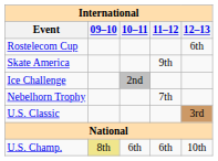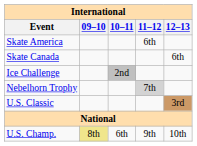 <table class="wikitable" style="text-align:center">
 <tr>
 <th style="background-color: #ffdead; " colspan=5 align=center>International</th>
 </tr>
 <tr>
 <th>Event</th>
 <th><a href='#'>09–10</a></th>
 <th><a href='#'>10–11</a></th>
 <th><a href='#'>11–12</a></th>
 <th><a href='#'>12–13</a></th>
 </tr>
 <tr>
-<td align=left> <a href='#'>Rostelecom Cup</a></td>
+<td align=left> <a href='#'>Skate America</a></td>
+<td></td>
+<td></td>
+<td>6th</td>
+<td></td>
+</tr>
+<tr>
+<td align=left> <a href='#'>Skate Canada</a></td>
 <td></td>
 <td></td>
 <td></td>
 <td>6th</td>
-</tr>
-<tr>
-<td align=left> <a href='#'>Skate America</a></td>
-<td></td>
-<td></td>
-<td>9th</td>
-<td></td>
 </tr>
 <tr>
 <td align=left><a href='#'>Ice Challenge</a></td>
 <td></td>
 <td bgcolor=silver>2nd</td>
 <td></td>
 <td></td>
 </tr>
 <tr>
 <td align=left><a href='#'>Nebelhorn Trophy</a></td>
 <td></td>
 <td></td>
-<td>7th</td>
+<td style="background: lightgrey;">7th</td>
 <td></td>
 </tr>
 <tr>
 <td align=left><a href='#'>U.S. Classic</a></td>
 <td></td>
 <td></td>
 <td></td>
 <td bgcolor=cc9966>3rd</td>
 </tr>
 <tr>
 <th style="background-color: #ffdead; " colspan=5 align=center>National</th>
 </tr>
 <tr>
 <td align=left><a href='#'>U.S. Champ.</a></td>
 <td style="background: khaki;">8th</td>
 <td>6th</td>
-<td>6th</td>
+<td>9th</td>
 <td>10th</td>
 </tr>
 </table>
